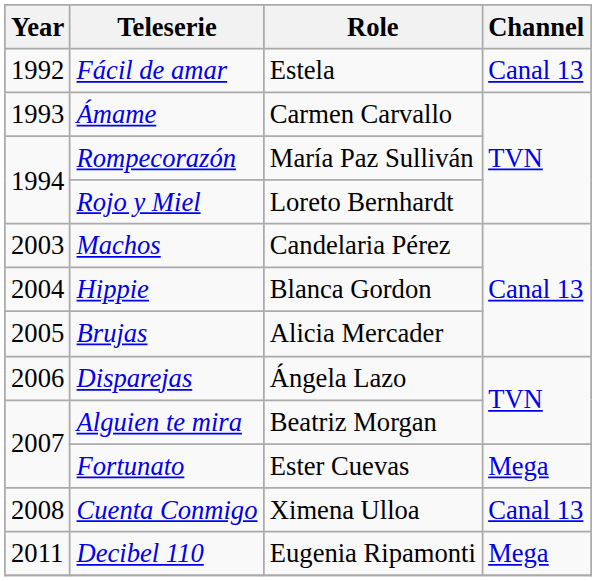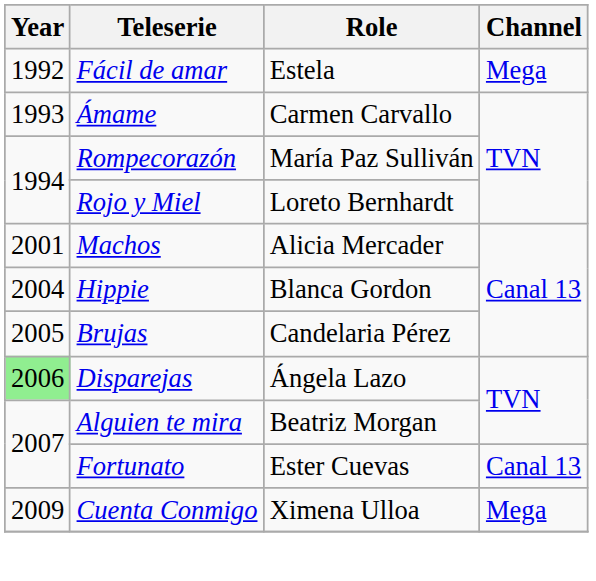 <table class="wikitable" style="font-size: 95%;">
 <tr>
 <th>Year</th>
 <th>Teleserie</th>
 <th>Role</th>
 <th>Channel</th>
 </tr>
 <tr>
 <td>1992</td>
 <td><em><a href='#'>Fácil de amar</a></em></td>
 <td>Estela</td>
-<td><a href='#'>Canal 13</a></td>
+<td><a href='#'>Mega</a></td>
 </tr>
 <tr>
 <td>1993</td>
 <td><em><a href='#'>Ámame</a></em></td>
 <td>Carmen Carvallo</td>
 <td rowspan="3"><a href='#'>TVN</a></td>
 </tr>
 <tr>
 <td rowspan="2">1994</td>
 <td><em><a href='#'>Rompecorazón</a></em></td>
 <td>María Paz Sulliván</td>
 </tr>
 <tr>
 <td><em><a href='#'>Rojo y Miel</a></em></td>
 <td>Loreto Bernhardt</td>
 </tr>
 <tr>
-<td>2003</td>
+<td>2001</td>
 <td><em><a href='#'>Machos</a></em></td>
-<td>Candelaria Pérez</td>
+<td>Alicia Mercader</td>
 <td rowspan="3"><a href='#'>Canal 13</a></td>
 </tr>
 <tr>
 <td>2004</td>
 <td><em><a href='#'>Hippie</a></em></td>
 <td>Blanca Gordon</td>
 </tr>
 <tr>
 <td>2005</td>
 <td><em><a href='#'>Brujas</a></em></td>
-<td>Alicia Mercader</td>
+<td>Candelaria Pérez</td>
 </tr>
 <tr>
-<td>2006</td>
+<td style="background: lightgreen;">2006</td>
 <td><em><a href='#'>Disparejas</a></em></td>
 <td>Ángela Lazo</td>
 <td rowspan="2"><a href='#'>TVN</a></td>
 </tr>
 <tr>
 <td rowspan="2">2007</td>
 <td><em><a href='#'>Alguien te mira</a></em></td>
 <td>Beatriz Morgan</td>
 </tr>
 <tr>
 <td><em><a href='#'>Fortunato</a></em></td>
 <td>Ester Cuevas</td>
-<td><a href='#'>Mega</a></td>
-</tr>
-<tr>
-<td>2008</td>
-<td><em><a href='#'>Cuenta Conmigo</a></em></td>
-<td>Ximena Ulloa</td>
 <td><a href='#'>Canal 13</a></td>
 </tr>
 <tr>
-<td>2011</td>
-<td><em><a href='#'>Decibel 110</a></em></td>
-<td>Eugenia Ripamonti</td>
+<td>2009</td>
+<td><em><a href='#'>Cuenta Conmigo</a></em></td>
+<td>Ximena Ulloa</td>
 <td><a href='#'>Mega</a></td>
 </tr>
 <tr>
 </tr>
 </table>
